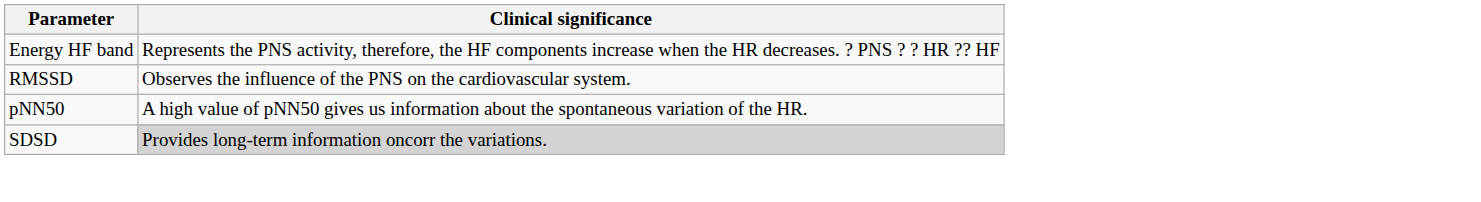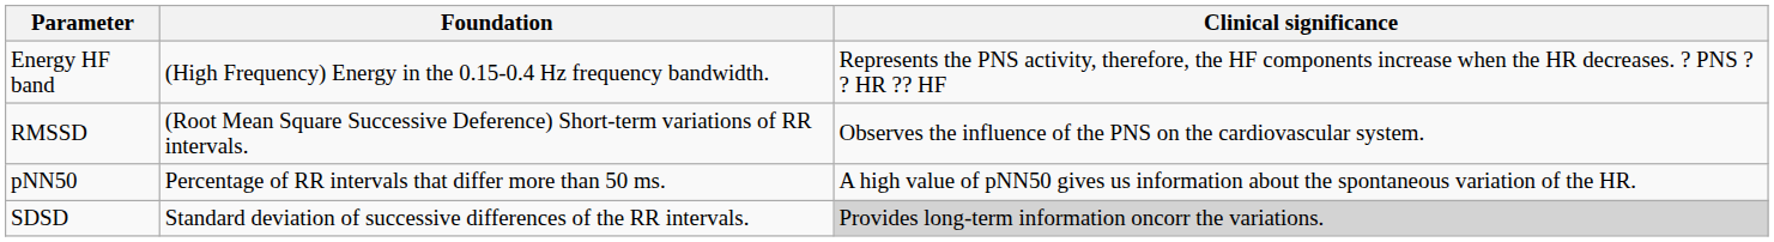 <table class="wikitable">
 <tr>
 <th>Parameter</th>
+<th>Foundation</th>
 <th>Clinical significance</th>
 </tr>
 <tr>
 <td>Energy HF band</td>
+<td>(High Frequency) Energy in the 0.15-0.4 Hz frequency bandwidth.</td>
 <td>Represents the PNS activity, therefore, the HF components increase when the HR decreases. ? PNS ? ? HR ?? HF</td>
 </tr>
 <tr>
 <td>RMSSD</td>
+<td>(Root Mean Square Successive Deference) Short-term variations of RR intervals.</td>
 <td>Observes the influence of the PNS on the cardiovascular system.</td>
 </tr>
 <tr>
 <td>pNN50</td>
+<td>Percentage of RR intervals that differ more than 50 ms.</td>
 <td>A high value of pNN50 gives us information about the spontaneous variation of the HR.</td>
 </tr>
 <tr>
 <td>SDSD</td>
+<td>Standard deviation of successive differences of the RR intervals.</td>
 <td style="background: lightgrey;">Provides long-term information oncorr the variations.</td>
 </tr>
 </table>
